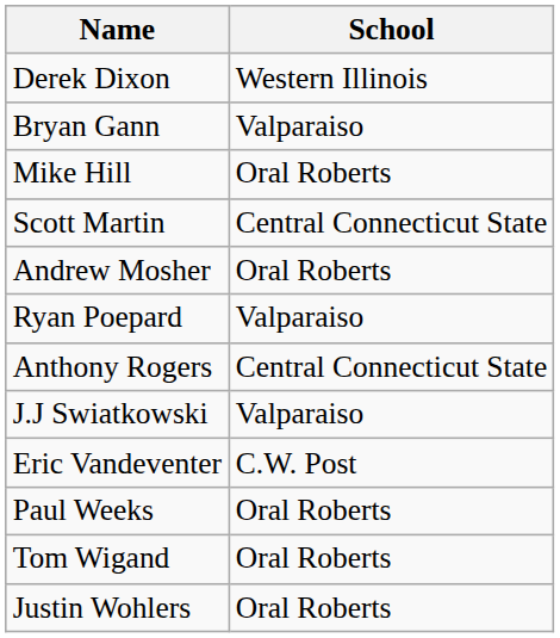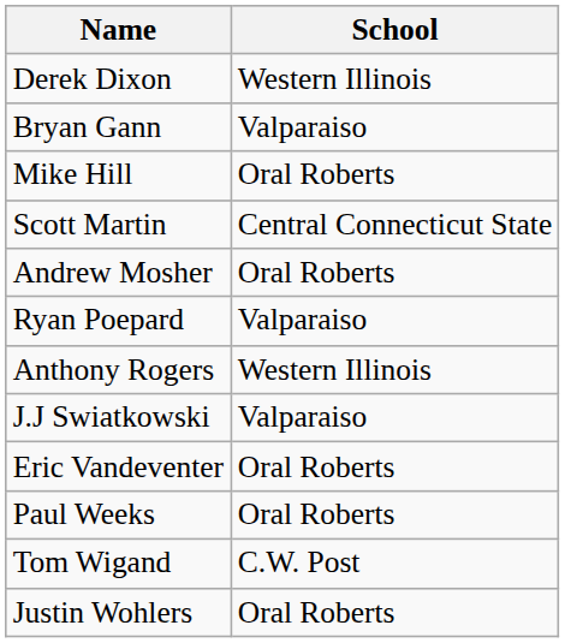 <table class=wikitable>
 <tr>
 <th>Name</th>
 <th>School</th>
 </tr>
 <tr>
 <td>Derek Dixon</td>
 <td>Western Illinois</td>
 </tr>
 <tr>
 <td>Bryan Gann</td>
 <td>Valparaiso</td>
 </tr>
 <tr>
 <td>Mike Hill</td>
 <td>Oral Roberts</td>
 </tr>
 <tr>
 <td>Scott Martin</td>
 <td>Central Connecticut State</td>
 </tr>
 <tr>
 <td>Andrew Mosher</td>
 <td>Oral Roberts</td>
 </tr>
 <tr>
 <td>Ryan Poepard</td>
 <td>Valparaiso</td>
 </tr>
 <tr>
 <td>Anthony Rogers</td>
-<td>Central Connecticut State</td>
+<td>Western Illinois</td>
 </tr>
 <tr>
 <td>J.J Swiatkowski</td>
 <td>Valparaiso</td>
 </tr>
 <tr>
 <td>Eric Vandeventer</td>
-<td>C.W. Post</td>
+<td>Oral Roberts</td>
 </tr>
 <tr>
 <td>Paul Weeks</td>
 <td>Oral Roberts</td>
 </tr>
 <tr>
 <td>Tom Wigand</td>
-<td>Oral Roberts</td>
+<td>C.W. Post</td>
 </tr>
 <tr>
 <td>Justin Wohlers</td>
 <td>Oral Roberts</td>
 </tr>
 </table>
